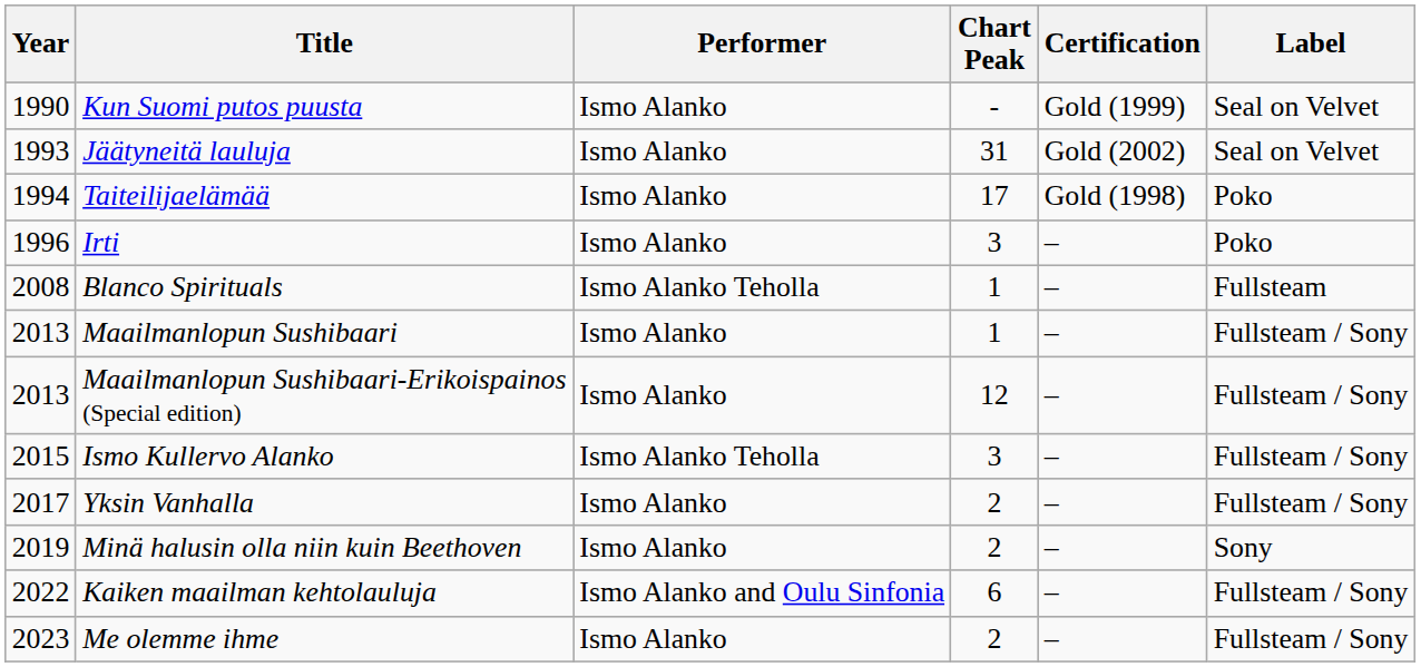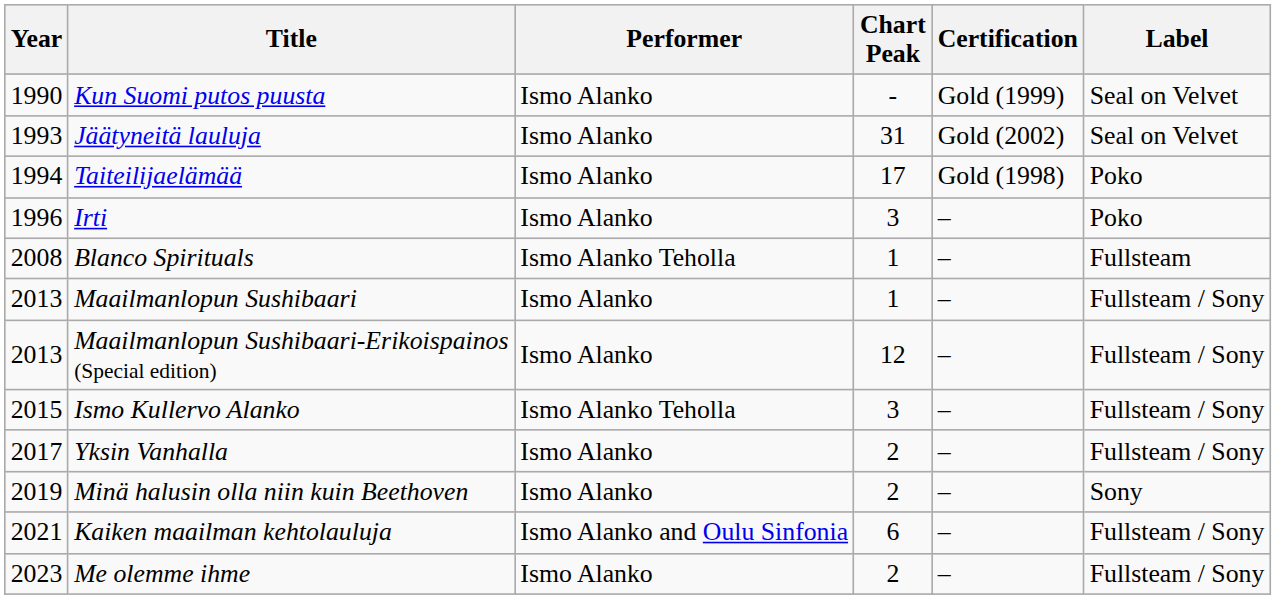 <table class="wikitable">
 <tr>
 <th>Year</th>
 <th>Title</th>
 <th>Performer</th>
 <th>Chart <br>Peak<br></th>
 <th>Certification</th>
 <th>Label</th>
 </tr>
 <tr>
 <td>1990</td>
 <td><em><a href='#'>Kun Suomi putos puusta</a></em></td>
 <td>Ismo Alanko</td>
 <td align="center">-</td>
 <td>Gold (1999)</td>
 <td>Seal on Velvet</td>
 </tr>
 <tr>
 <td>1993</td>
 <td><em><a href='#'>Jäätyneitä lauluja</a></em></td>
 <td>Ismo Alanko</td>
 <td align="center">31</td>
 <td>Gold (2002)</td>
 <td>Seal on Velvet</td>
 </tr>
 <tr>
 <td>1994</td>
 <td><em><a href='#'>Taiteilijaelämää</a></em></td>
 <td>Ismo Alanko</td>
 <td align="center">17<br></td>
 <td>Gold (1998)</td>
 <td>Poko</td>
 </tr>
 <tr>
 <td>1996</td>
 <td><em><a href='#'>Irti</a></em></td>
 <td>Ismo Alanko</td>
 <td align="center">3</td>
 <td>–</td>
 <td>Poko</td>
 </tr>
 <tr>
 <td>2008</td>
 <td><em>Blanco Spirituals</em></td>
 <td>Ismo Alanko Teholla</td>
 <td align="center">1</td>
 <td>–</td>
 <td>Fullsteam</td>
 </tr>
 <tr>
 <td>2013</td>
 <td><em>Maailmanlopun Sushibaari</em></td>
 <td>Ismo Alanko</td>
 <td align="center">1</td>
 <td>–</td>
 <td>Fullsteam / Sony</td>
 </tr>
 <tr>
 <td>2013</td>
 <td><em>Maailmanlopun Sushibaari-Erikoispainos</em> <br><small>(Special edition)</small></td>
 <td>Ismo Alanko</td>
 <td align="center">12</td>
 <td>–</td>
 <td>Fullsteam / Sony</td>
 </tr>
 <tr>
 <td>2015</td>
 <td><em>Ismo Kullervo Alanko</em></td>
 <td>Ismo Alanko Teholla</td>
 <td align="center">3</td>
 <td>–</td>
 <td>Fullsteam / Sony</td>
 </tr>
 <tr>
 <td>2017</td>
 <td><em>Yksin Vanhalla</em></td>
 <td>Ismo Alanko</td>
 <td align="center">2<br></td>
 <td>–</td>
 <td>Fullsteam / Sony</td>
 </tr>
 <tr>
 <td>2019</td>
 <td><em>Minä halusin olla niin kuin Beethoven</em></td>
 <td>Ismo Alanko</td>
 <td align="center">2<br></td>
 <td>–</td>
 <td>Sony</td>
 </tr>
 <tr>
-<td>2022</td>
+<td>2021</td>
 <td><em>Kaiken maailman kehtolauluja</em></td>
 <td>Ismo Alanko and <a href='#'>Oulu Sinfonia</a></td>
 <td align="center">6<br></td>
 <td>–</td>
 <td>Fullsteam / Sony</td>
 </tr>
 <tr>
 <td>2023</td>
 <td><em>Me olemme ihme</em></td>
 <td>Ismo Alanko</td>
 <td align="center">2<br></td>
 <td>–</td>
 <td>Fullsteam / Sony</td>
 </tr>
 </table>
